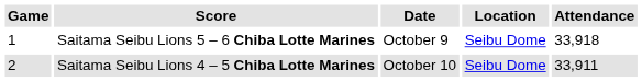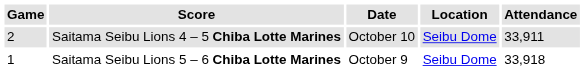 <table border="0" cellspacing="3" cellpadding="3">
 <tr style="background: #e3e3e3;">
 <th>Game</th>
 <th>Score</th>
 <th>Date</th>
 <th>Location</th>
 <th>Attendance</th>
 </tr>
+<tr style="background: #e3e3e3;">
+<td>2</td>
+<td>Saitama Seibu Lions 4 – 5 <strong>Chiba Lotte Marines</strong></td>
+<td>October 10</td>
+<td><a href='#'>Seibu Dome</a></td>
+<td>33,911</td>
+</tr>
 <tr>
 <td>1</td>
 <td>Saitama Seibu Lions 5 – 6 <strong>Chiba Lotte Marines</strong></td>
 <td>October 9</td>
 <td><a href='#'>Seibu Dome</a></td>
 <td>33,918</td>
 </tr>
-<tr style="background: #e3e3e3;">
-<td>2</td>
-<td>Saitama Seibu Lions 4 – 5 <strong>Chiba Lotte Marines</strong></td>
-<td>October 10</td>
-<td><a href='#'>Seibu Dome</a></td>
-<td>33,911</td>
-</tr>
 </table>
